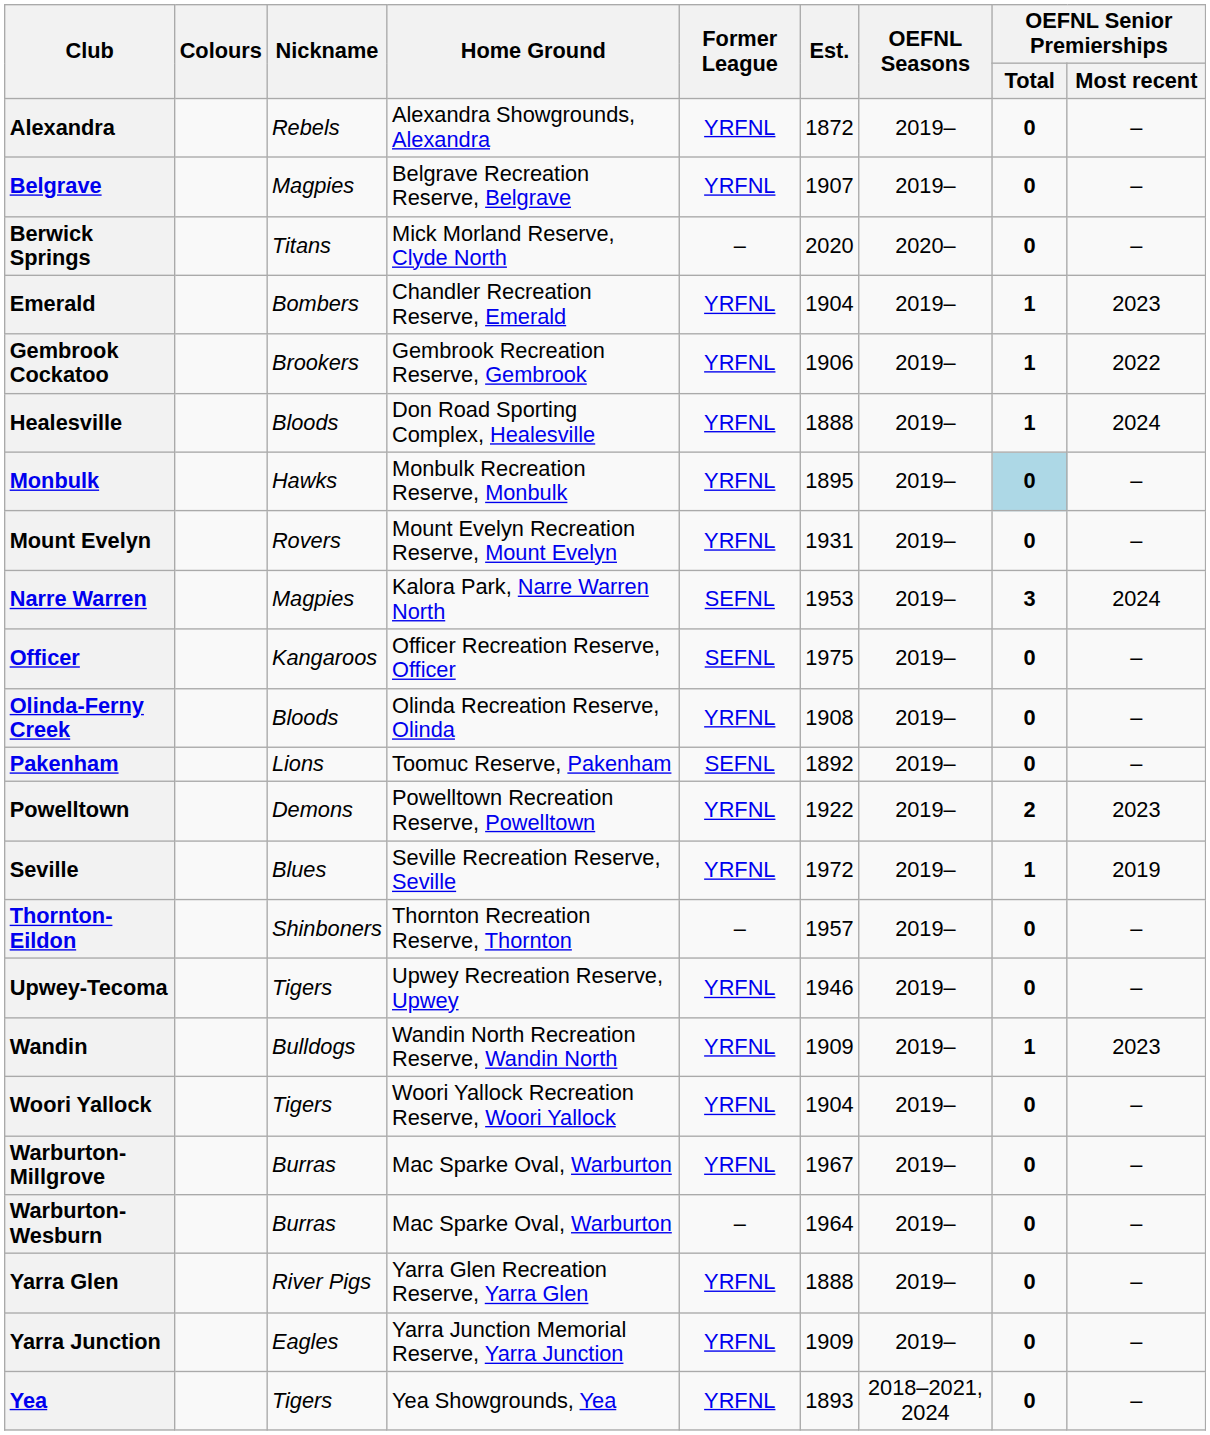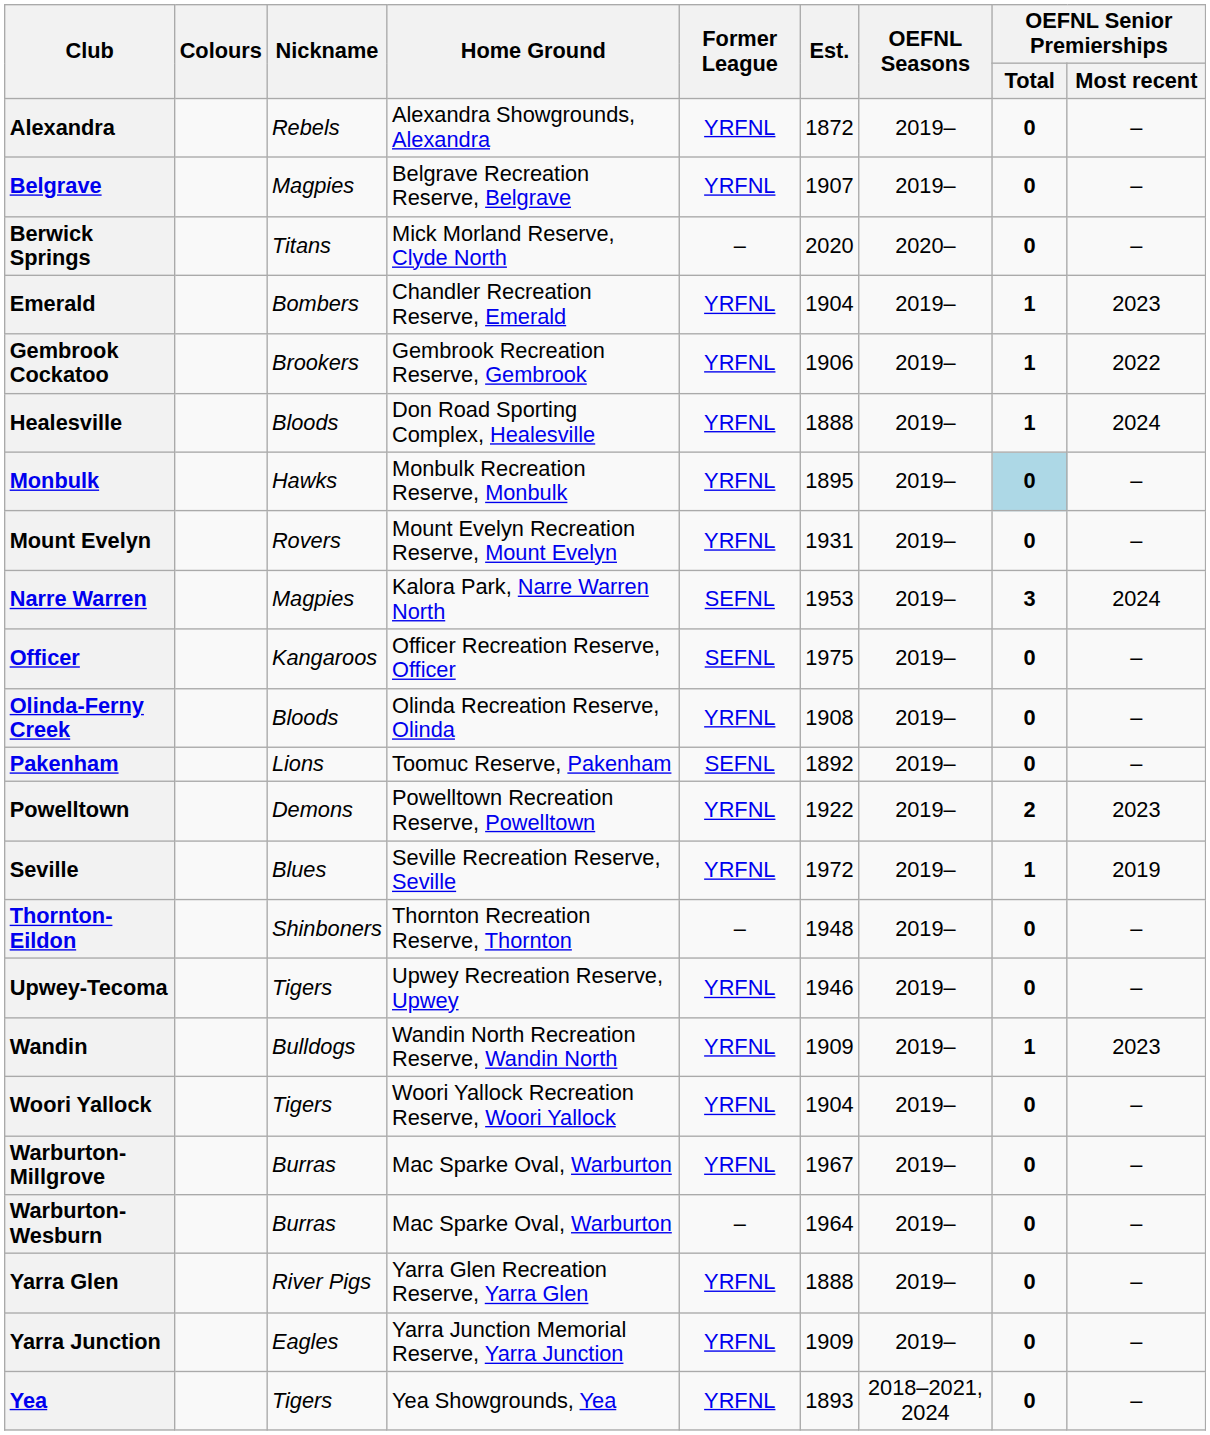 <table class="wikitable sortable mw-collapsible mw-collapsed" style="text-align:center; width:100%">
 <tr>
 <th rowspan="2">Club</th>
 <th rowspan="2">Colours</th>
 <th rowspan="2">Nickname</th>
 <th rowspan="2">Home Ground</th>
 <th rowspan="2">Former League</th>
 <th rowspan="2">Est.</th>
 <th rowspan="2">OEFNL Seasons</th>
 <th colspan="2">OEFNL Senior Premierships</th>
 </tr>
 <tr>
 <th>Total</th>
 <th>Most recent</th>
 </tr>
 <tr>
 <th style="text-align:left">Alexandra</th>
 <td></td>
 <td align="left"><em>Rebels</em></td>
 <td align="left">Alexandra Showgrounds, <a href='#'>Alexandra</a></td>
 <td align="center"><a href='#'>YRFNL</a></td>
 <td align="center">1872</td>
 <td align="center">2019–</td>
 <td align="center"><strong>0</strong></td>
 <td>–</td>
 </tr>
 <tr>
 <th style="text-align:left"><a href='#'>Belgrave</a></th>
 <td></td>
 <td align="left"><em>Magpies</em></td>
 <td align="left">Belgrave Recreation Reserve, <a href='#'>Belgrave</a></td>
 <td align="center"><a href='#'>YRFNL</a></td>
 <td align="center">1907</td>
 <td align="center">2019–</td>
 <td align="center"><strong>0</strong></td>
 <td>–</td>
 </tr>
 <tr>
 <th style="text-align:left">Berwick Springs</th>
 <td></td>
 <td align="left"><em>Titans</em></td>
 <td align="left">Mick Morland Reserve, <a href='#'>Clyde North</a></td>
 <td align="center">–</td>
 <td align="center">2020</td>
 <td align="center">2020–</td>
 <td align="center"><strong>0</strong></td>
 <td>–</td>
 </tr>
 <tr>
 <th style="text-align:left">Emerald</th>
 <td></td>
 <td align="left"><em>Bombers</em></td>
 <td align="left">Chandler Recreation Reserve, <a href='#'>Emerald</a></td>
 <td align="center"><a href='#'>YRFNL</a></td>
 <td align="center">1904</td>
 <td align="center">2019–</td>
 <td align="center"><strong>1</strong></td>
 <td>2023</td>
 </tr>
 <tr>
 <th style="text-align:left">Gembrook Cockatoo</th>
 <td></td>
 <td align="left"><em>Brookers</em></td>
 <td align="left">Gembrook Recreation Reserve, <a href='#'>Gembrook</a></td>
 <td align="center"><a href='#'>YRFNL</a></td>
 <td align="center">1906</td>
 <td align="center">2019–</td>
 <td align="center"><strong>1</strong></td>
 <td>2022</td>
 </tr>
 <tr>
 <th style="text-align:left">Healesville</th>
 <td></td>
 <td align="left"><em>Bloods</em></td>
 <td align="left">Don Road Sporting Complex, <a href='#'>Healesville</a></td>
 <td align="center"><a href='#'>YRFNL</a></td>
 <td align="center">1888</td>
 <td align="center">2019–</td>
 <td align="center"><strong>1</strong></td>
 <td>2024</td>
 </tr>
 <tr>
 <th style="text-align:left"><a href='#'>Monbulk</a></th>
 <td></td>
 <td align="left"><em>Hawks</em></td>
 <td align="left">Monbulk Recreation Reserve, <a href='#'>Monbulk</a></td>
 <td align="center"><a href='#'>YRFNL</a></td>
 <td align="center">1895</td>
 <td align="center">2019–</td>
 <td align="center" style="background: lightblue;"><strong>0</strong></td>
 <td>–</td>
 </tr>
 <tr>
 <th style="text-align:left">Mount Evelyn</th>
 <td></td>
 <td align="left"><em>Rovers</em></td>
 <td align="left">Mount Evelyn Recreation Reserve, <a href='#'>Mount Evelyn</a></td>
 <td align="center"><a href='#'>YRFNL</a></td>
 <td align="center">1931</td>
 <td align="center">2019–</td>
 <td align="center"><strong>0</strong></td>
 <td>–</td>
 </tr>
 <tr>
 <th style="text-align:left"><a href='#'>Narre Warren</a></th>
 <td></td>
 <td align="left"><em>Magpies</em></td>
 <td align="left">Kalora Park, <a href='#'>Narre Warren North</a></td>
 <td align="center"><a href='#'>SEFNL</a></td>
 <td>1953</td>
 <td align="center">2019–</td>
 <td align="center"><strong>3</strong></td>
 <td>2024</td>
 </tr>
 <tr>
 <th style="text-align:left"><a href='#'>Officer</a></th>
 <td></td>
 <td align="left"><em>Kangaroos</em></td>
 <td align="left">Officer Recreation Reserve, <a href='#'>Officer</a></td>
 <td align="center"><a href='#'>SEFNL</a></td>
 <td align="center">1975</td>
 <td align="center">2019–</td>
 <td align="center"><strong>0</strong></td>
 <td>–</td>
 </tr>
 <tr>
 <th style="text-align:left"><a href='#'>Olinda-Ferny Creek</a></th>
 <td></td>
 <td align="left"><em>Bloods</em></td>
 <td align="left">Olinda Recreation Reserve, <a href='#'>Olinda</a></td>
 <td align="center"><a href='#'>YRFNL</a></td>
 <td align="center">1908</td>
 <td align="center">2019–</td>
 <td align="center"><strong>0</strong></td>
 <td>–</td>
 </tr>
 <tr>
 <th style="text-align:left"><a href='#'>Pakenham</a></th>
 <td></td>
 <td align="left"><em>Lions</em></td>
 <td align="left">Toomuc Reserve, <a href='#'>Pakenham</a></td>
 <td align="center"><a href='#'>SEFNL</a></td>
 <td align="center">1892</td>
 <td align="center">2019–</td>
 <td align="center"><strong>0</strong></td>
 <td>–</td>
 </tr>
 <tr>
 <th style="text-align:left">Powelltown</th>
 <td></td>
 <td align="left"><em>Demons</em></td>
 <td align="left">Powelltown Recreation Reserve, <a href='#'>Powelltown</a></td>
 <td align="center"><a href='#'>YRFNL</a></td>
 <td align="center">1922</td>
 <td align="center">2019–</td>
 <td align="center"><strong>2</strong></td>
 <td>2023</td>
 </tr>
 <tr>
 <th style="text-align:left">Seville</th>
 <td></td>
 <td align="left"><em>Blues</em></td>
 <td align="left">Seville Recreation Reserve, <a href='#'>Seville</a></td>
 <td align="center"><a href='#'>YRFNL</a></td>
 <td align="center">1972</td>
 <td align="center">2019–</td>
 <td align="center"><strong>1</strong></td>
 <td>2019</td>
 </tr>
 <tr>
 <th style="text-align:left"><a href='#'>Thornton-Eildon</a></th>
 <td></td>
 <td align="left"><em>Shinboners</em></td>
 <td align="left">Thornton Recreation Reserve, <a href='#'>Thornton</a></td>
 <td align="center">–</td>
-<td align="center">1957</td>
+<td align="center">1948</td>
 <td align="center">2019–</td>
 <td align="center"><strong>0</strong></td>
 <td>–</td>
 </tr>
 <tr>
 <th style="text-align:left">Upwey-Tecoma</th>
 <td></td>
 <td align="left"><em>Tigers</em></td>
 <td align="left">Upwey Recreation Reserve, <a href='#'>Upwey</a></td>
 <td align="center"><a href='#'>YRFNL</a></td>
 <td align="center">1946</td>
 <td align="center">2019–</td>
 <td align="center"><strong>0</strong></td>
 <td>–</td>
 </tr>
 <tr>
 <th style="text-align:left">Wandin</th>
 <td></td>
 <td align="left"><em>Bulldogs</em></td>
 <td align="left">Wandin North Recreation Reserve, <a href='#'>Wandin North</a></td>
 <td align="center"><a href='#'>YRFNL</a></td>
 <td align="center">1909</td>
 <td align="center">2019–</td>
 <td align="center"><strong>1</strong></td>
 <td>2023</td>
 </tr>
 <tr>
 <th style="text-align:left">Woori Yallock</th>
 <td></td>
 <td align="left"><em>Tigers</em></td>
 <td align="left">Woori Yallock Recreation Reserve, <a href='#'>Woori Yallock</a></td>
 <td align="center"><a href='#'>YRFNL</a></td>
 <td align="center">1904</td>
 <td align="center">2019–</td>
 <td align="center"><strong>0</strong></td>
 <td>–</td>
 </tr>
 <tr>
 <th style="text-align:left">Warburton-Millgrove</th>
 <td></td>
 <td align="left"><em>Burras</em></td>
 <td align="left">Mac Sparke Oval, <a href='#'>Warburton</a></td>
 <td align="center"><a href='#'>YRFNL</a></td>
 <td align="center">1967</td>
 <td align="center">2019–</td>
 <td align="center"><strong>0</strong></td>
 <td>–</td>
 </tr>
 <tr>
 <th style="text-align:left">Warburton-Wesburn</th>
 <td></td>
 <td align="left"><em>Burras</em></td>
 <td align="left">Mac Sparke Oval, <a href='#'>Warburton</a></td>
 <td align="center">–</td>
 <td align="center">1964</td>
 <td align="center">2019–</td>
 <td align="center"><strong>0</strong></td>
 <td>–</td>
 </tr>
 <tr>
 <th style="text-align:left">Yarra Glen</th>
 <td></td>
 <td align="left"><em>River Pigs</em></td>
 <td align="left">Yarra Glen Recreation Reserve, <a href='#'>Yarra Glen</a></td>
 <td align="center"><a href='#'>YRFNL</a></td>
 <td align="center">1888</td>
 <td align="center">2019–</td>
 <td align="center"><strong>0</strong></td>
 <td>–</td>
 </tr>
 <tr>
 <th style="text-align:left">Yarra Junction</th>
 <td></td>
 <td align="left"><em>Eagles</em></td>
 <td align="left">Yarra Junction Memorial Reserve, <a href='#'>Yarra Junction</a></td>
 <td align="center"><a href='#'>YRFNL</a></td>
 <td align="center">1909</td>
 <td align="center">2019–</td>
 <td align="center"><strong>0</strong></td>
 <td>–</td>
 </tr>
 <tr>
 <th style="text-align:left"><a href='#'>Yea</a></th>
 <td></td>
 <td align="left"><em>Tigers</em></td>
 <td align="left">Yea Showgrounds, <a href='#'>Yea</a></td>
 <td align="center"><a href='#'>YRFNL</a></td>
 <td align="center">1893</td>
 <td align="center">2018–2021, 2024</td>
 <td align="center"><strong>0</strong></td>
 <td>–</td>
 </tr>
 </table>
